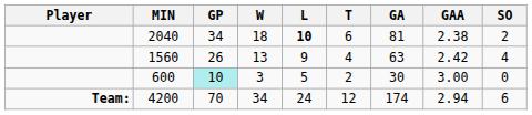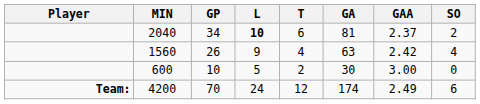 <table class="wikitable sortable" width="60%">
 <tr>
 <th bgcolor="#DDDDFF" width="10%">Player</th>
 <th width="3%" bgcolor="#DDDDFF" title="Minutes played">MIN</th>
 <th width="3%" bgcolor="#DDDDFF" title="Games played in">GP</th>
-<th width="3%" bgcolor="#DDDDFF" title="Wins">W</th>
 <th width="3%" bgcolor="#DDDDFF"title="Losses">L</th>
 <th width="3%" bgcolor="#DDDDFF" title="Ties">T</th>
 <th width="3%" bgcolor="#DDDDFF" title="Goals against">GA</th>
 <th width="3%" bgcolor="#DDDDFF" title="Goals against average">GAA</th>
 <th width="3%" bgcolor="#DDDDFF"title="Shut-outs">SO</th>
 </tr>
 <tr align="center">
 <td align="right"></td>
 <td>2040</td>
 <td>34</td>
-<td>18</td>
 <td><strong>10</strong></td>
 <td>6</td>
 <td>81</td>
-<td>2.38</td>
+<td>2.37</td>
 <td>2</td>
 </tr>
 <tr align="center">
 <td align="right"></td>
 <td>1560</td>
 <td>26</td>
-<td>13</td>
 <td>9</td>
 <td>4</td>
 <td>63</td>
 <td>2.42</td>
 <td>4</td>
 </tr>
 <tr align="center">
 <td align="right"></td>
 <td>600</td>
-<td style="background: paleturquoise;">10</td>
-<td>3</td>
+<td>10</td>
 <td>5</td>
 <td>2</td>
 <td>30</td>
 <td>3.00</td>
 <td>0</td>
 </tr>
 <tr align="center">
 <td align="right"><strong>Team:</strong></td>
 <td>4200</td>
 <td>70</td>
-<td>34</td>
 <td>24</td>
 <td>12</td>
 <td>174</td>
-<td>2.94</td>
+<td>2.49</td>
 <td>6</td>
 </tr>
 </table>
